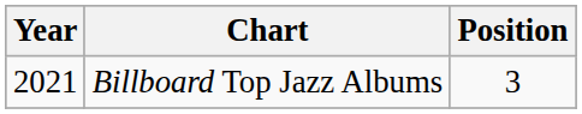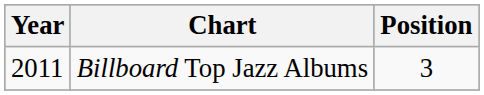 <table class="wikitable">
 <tr>
 <th>Year</th>
 <th>Chart</th>
 <th>Position</th>
 </tr>
 <tr>
-<td>2021</td>
+<td>2011</td>
 <td><em>Billboard</em> Top Jazz Albums</td>
 <td align="center">3</td>
 </tr>
 </table>
